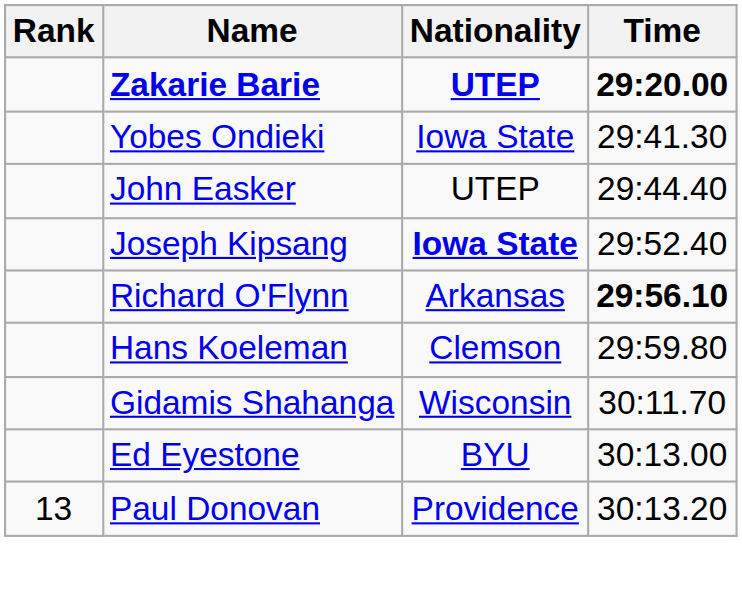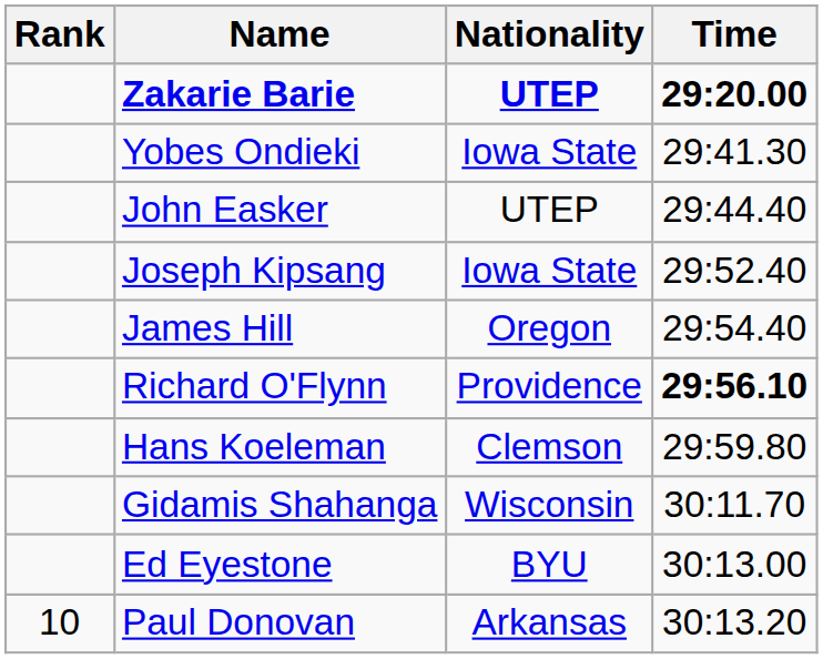 <table class="wikitable sortable" style="text-align:center">
 <tr>
 <th>Rank</th>
 <th>Name</th>
 <th>Nationality</th>
 <th>Time</th>
 </tr>
 <tr>
 <td></td>
 <td align=left> <strong><a href='#'>Zakarie Barie</a></strong></td>
 <td><strong><a href='#'>UTEP</a></strong></td>
 <td><strong>29:20.00</strong></td>
 </tr>
 <tr>
 <td></td>
 <td align=left> <a href='#'>Yobes Ondieki</a></td>
 <td><a href='#'>Iowa State</a></td>
 <td>29:41.30</td>
 </tr>
 <tr>
 <td></td>
 <td align=left> <a href='#'>John Easker</a></td>
 <td>UTEP</td>
 <td>29:44.40</td>
 </tr>
 <tr>
 <td></td>
 <td align=left> <a href='#'>Joseph Kipsang</a></td>
-<td><strong><a href='#'>Iowa State</a></strong></td>
+<td><a href='#'>Iowa State</a></td>
 <td>29:52.40</td>
 </tr>
 <tr>
 <td></td>
+<td align=left> <a href='#'>James Hill</a></td>
+<td><a href='#'>Oregon</a></td>
+<td>29:54.40</td>
+</tr>
+<tr>
+<td></td>
 <td align=left> <a href='#'>Richard O'Flynn</a></td>
-<td><a href='#'>Arkansas</a></td>
+<td><a href='#'>Providence</a></td>
 <td><strong>29:56.10</strong></td>
 </tr>
 <tr>
 <td></td>
 <td align=left> <a href='#'>Hans Koeleman</a></td>
 <td><a href='#'>Clemson</a></td>
 <td>29:59.80</td>
 </tr>
 <tr>
 <td></td>
 <td align=left> <a href='#'>Gidamis Shahanga</a></td>
 <td><a href='#'>Wisconsin</a></td>
 <td>30:11.70</td>
 </tr>
 <tr>
 <td></td>
 <td align=left> <a href='#'>Ed Eyestone</a></td>
 <td><a href='#'>BYU</a></td>
 <td>30:13.00</td>
 </tr>
 <tr>
-<td>13</td>
+<td>10</td>
 <td align=left> <a href='#'>Paul Donovan</a></td>
-<td><a href='#'>Providence</a></td>
+<td><a href='#'>Arkansas</a></td>
 <td>30:13.20</td>
 </tr>
 </table>
